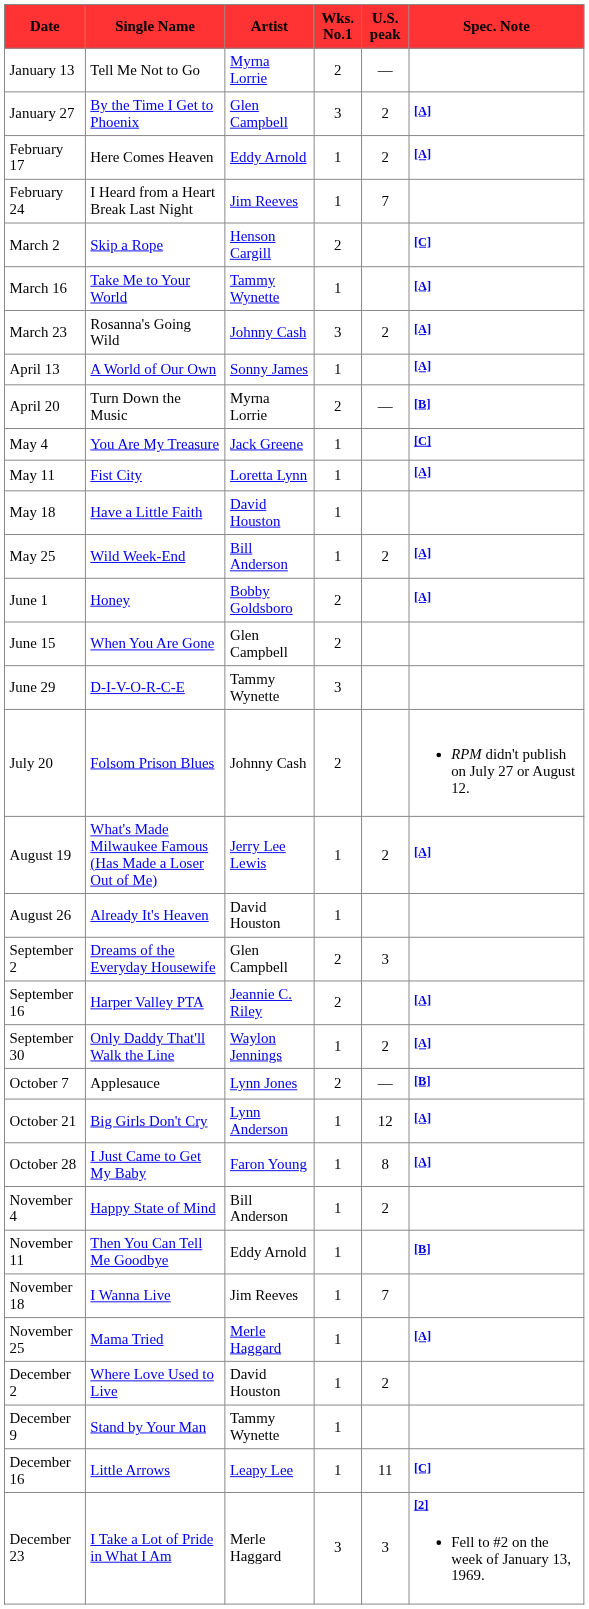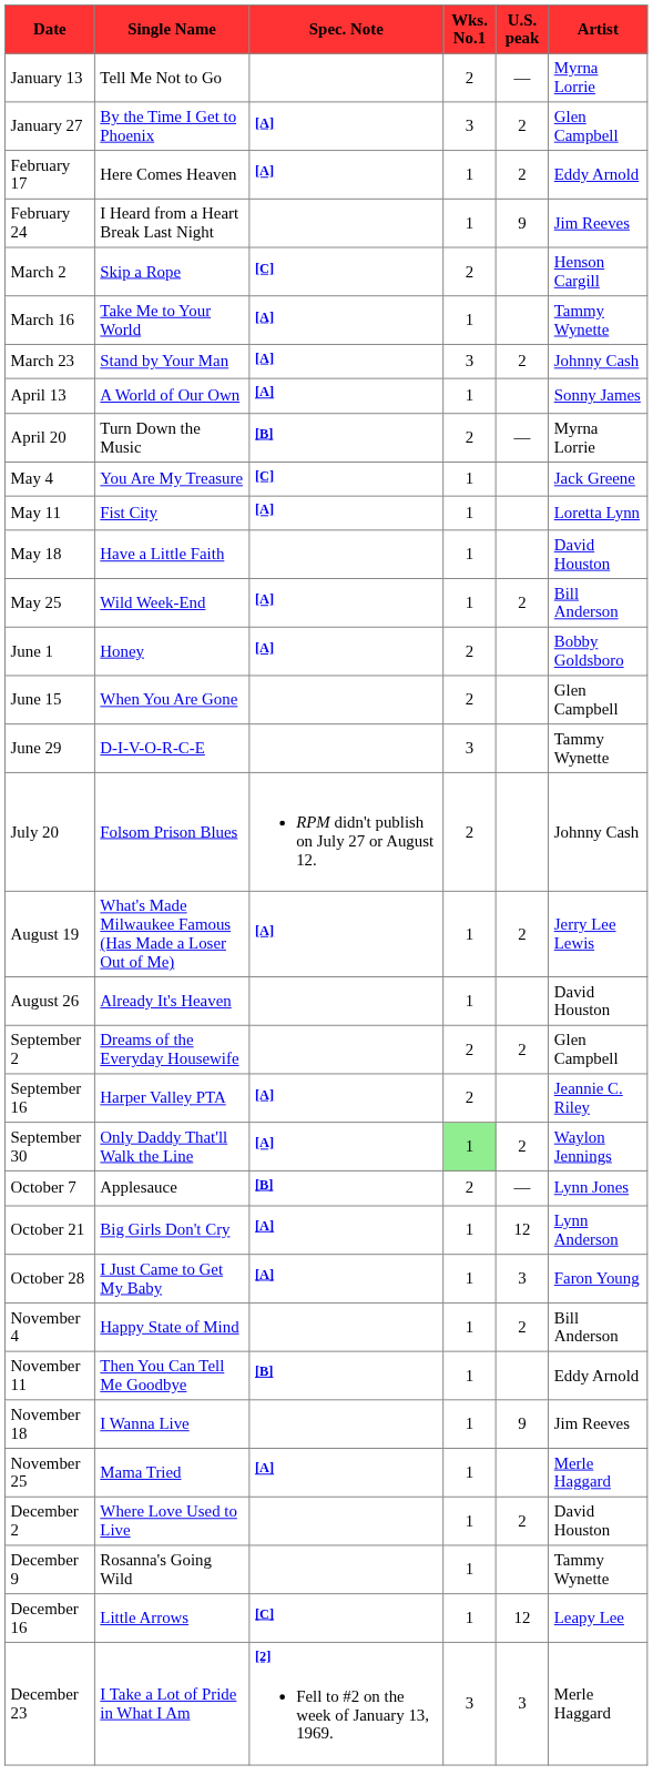 <table border="1" cellpadding="5" cellspacing="1" style="border-collapse: collapse">
 <tr style="background:#FF3333">
 <th>Date</th>
 <th>Single Name</th>
-<th>Artist</th>
+<th>Spec. Note</th>
 <th width="40">Wks. No.1</th>
 <th width="40">U.S. peak</th>
-<th>Spec. Note</th>
+<th>Artist</th>
 </tr>
 <tr>
 <td>January 13</td>
 <td>Tell Me Not to Go</td>
-<td><a href='#'>Myrna Lorrie</a></td>
+<td></td>
 <td align="center">2</td>
 <td align="center">—</td>
-<td></td>
+<td><a href='#'>Myrna Lorrie</a></td>
 </tr>
 <tr>
 <td>January 27</td>
 <td><a href='#'>By the Time I Get to Phoenix</a></td>
-<td><a href='#'>Glen Campbell</a></td>
+<td><sup><a href='#'><strong>[A]</strong></a></sup></td>
 <td align="center">3</td>
 <td align="center">2</td>
-<td><sup><a href='#'><strong>[A]</strong></a></sup></td>
+<td><a href='#'>Glen Campbell</a></td>
 </tr>
 <tr>
 <td>February 17</td>
 <td>Here Comes Heaven</td>
-<td><a href='#'>Eddy Arnold</a></td>
+<td><sup><a href='#'><strong>[A]</strong></a></sup></td>
 <td align="center">1</td>
 <td align="center">2</td>
-<td><sup><a href='#'><strong>[A]</strong></a></sup></td>
+<td><a href='#'>Eddy Arnold</a></td>
 </tr>
 <tr>
 <td>February 24</td>
 <td>I Heard from a Heart Break Last Night</td>
+<td></td>
+<td align="center">1</td>
+<td align="center">9</td>
 <td><a href='#'>Jim Reeves</a></td>
-<td align="center">1</td>
-<td align="center">7</td>
-<td></td>
 </tr>
 <tr>
 <td>March 2</td>
 <td><a href='#'>Skip a Rope</a></td>
-<td><a href='#'>Henson Cargill</a></td>
+<td><sup><a href='#'><strong>[C]</strong></a></sup></td>
 <td align="center">2</td>
 <td></td>
-<td><sup><a href='#'><strong>[C]</strong></a></sup></td>
+<td><a href='#'>Henson Cargill</a></td>
 </tr>
 <tr>
 <td>March 16</td>
 <td><a href='#'>Take Me to Your World</a></td>
-<td><a href='#'>Tammy Wynette</a></td>
+<td><sup><a href='#'><strong>[A]</strong></a></sup></td>
 <td align="center">1</td>
 <td></td>
-<td><sup><a href='#'><strong>[A]</strong></a></sup></td>
+<td><a href='#'>Tammy Wynette</a></td>
 </tr>
 <tr>
 <td>March 23</td>
-<td>Rosanna's Going Wild</td>
-<td><a href='#'>Johnny Cash</a></td>
+<td><a href='#'>Stand by Your Man</a></td>
+<td><sup><a href='#'><strong>[A]</strong></a></sup></td>
 <td align="center">3</td>
 <td align="center">2</td>
-<td><sup><a href='#'><strong>[A]</strong></a></sup></td>
+<td><a href='#'>Johnny Cash</a></td>
 </tr>
 <tr>
 <td>April 13</td>
 <td><a href='#'>A World of Our Own</a></td>
-<td><a href='#'>Sonny James</a></td>
+<td><sup><a href='#'><strong>[A]</strong></a></sup></td>
 <td align="center">1</td>
 <td></td>
-<td><sup><a href='#'><strong>[A]</strong></a></sup></td>
+<td><a href='#'>Sonny James</a></td>
 </tr>
 <tr>
 <td>April 20</td>
 <td>Turn Down the Music</td>
-<td>Myrna Lorrie</td>
+<td><sup><a href='#'><strong>[B]</strong></a></sup></td>
 <td align="center">2</td>
 <td align="center">—</td>
-<td><sup><a href='#'><strong>[B]</strong></a></sup></td>
+<td>Myrna Lorrie</td>
 </tr>
 <tr>
 <td>May 4</td>
 <td><a href='#'>You Are My Treasure</a></td>
-<td><a href='#'>Jack Greene</a></td>
+<td><sup><a href='#'><strong>[C]</strong></a></sup></td>
 <td align="center">1</td>
 <td></td>
-<td><sup><a href='#'><strong>[C]</strong></a></sup></td>
+<td><a href='#'>Jack Greene</a></td>
 </tr>
 <tr>
 <td>May 11</td>
 <td><a href='#'>Fist City</a></td>
-<td><a href='#'>Loretta Lynn</a></td>
+<td><sup><a href='#'><strong>[A]</strong></a></sup></td>
 <td align="center">1</td>
 <td></td>
-<td><sup><a href='#'><strong>[A]</strong></a></sup></td>
+<td><a href='#'>Loretta Lynn</a></td>
 </tr>
 <tr>
 <td>May 18</td>
 <td><a href='#'>Have a Little Faith</a></td>
-<td><a href='#'>David Houston</a></td>
+<td></td>
 <td align="center">1</td>
 <td></td>
-<td></td>
+<td><a href='#'>David Houston</a></td>
 </tr>
 <tr>
 <td>May 25</td>
 <td><a href='#'>Wild Week-End</a></td>
-<td><a href='#'>Bill Anderson</a></td>
+<td><sup><a href='#'><strong>[A]</strong></a></sup></td>
 <td align="center">1</td>
 <td align="center">2</td>
-<td><sup><a href='#'><strong>[A]</strong></a></sup></td>
+<td><a href='#'>Bill Anderson</a></td>
 </tr>
 <tr>
 <td>June 1</td>
 <td><a href='#'>Honey</a></td>
-<td><a href='#'>Bobby Goldsboro</a></td>
+<td><sup><a href='#'><strong>[A]</strong></a></sup></td>
 <td align="center">2</td>
 <td></td>
-<td><sup><a href='#'><strong>[A]</strong></a></sup></td>
+<td><a href='#'>Bobby Goldsboro</a></td>
 </tr>
 <tr>
 <td>June 15</td>
 <td><a href='#'>When You Are Gone</a></td>
-<td>Glen Campbell</td>
+<td></td>
 <td align="center">2</td>
 <td></td>
-<td></td>
+<td>Glen Campbell</td>
 </tr>
 <tr>
 <td>June 29</td>
 <td><a href='#'>D-I-V-O-R-C-E</a></td>
-<td>Tammy Wynette</td>
+<td></td>
 <td align="center">3</td>
 <td></td>
-<td></td>
+<td>Tammy Wynette</td>
 </tr>
 <tr>
 <td>July 20</td>
 <td><a href='#'>Folsom Prison Blues</a></td>
-<td>Johnny Cash</td>
+<td><br><ul><li><em>RPM</em> didn't publish on July 27 or August 12.</li></ul></td>
 <td align="center">2</td>
 <td></td>
-<td><br><ul><li><em>RPM</em> didn't publish on July 27 or August 12.</li></ul></td>
+<td>Johnny Cash</td>
 </tr>
 <tr>
 <td>August 19</td>
 <td><a href='#'>What's Made Milwaukee Famous<br>(Has Made a Loser Out of Me)</a></td>
-<td><a href='#'>Jerry Lee Lewis</a></td>
+<td><sup><a href='#'><strong>[A]</strong></a></sup></td>
 <td align="center">1</td>
 <td align="center">2</td>
-<td><sup><a href='#'><strong>[A]</strong></a></sup></td>
+<td><a href='#'>Jerry Lee Lewis</a></td>
 </tr>
 <tr>
 <td>August 26</td>
 <td><a href='#'>Already It's Heaven</a></td>
-<td>David Houston</td>
+<td></td>
 <td align="center">1</td>
 <td></td>
-<td></td>
+<td>David Houston</td>
 </tr>
 <tr>
 <td>September 2</td>
 <td><a href='#'>Dreams of the Everyday Housewife</a></td>
+<td></td>
+<td align="center">2</td>
+<td align="center">2</td>
 <td>Glen Campbell</td>
-<td align="center">2</td>
-<td align="center">3</td>
-<td></td>
 </tr>
 <tr>
 <td>September 16</td>
 <td><a href='#'>Harper Valley PTA</a></td>
-<td><a href='#'>Jeannie C. Riley</a></td>
+<td><sup><a href='#'><strong>[A]</strong></a></sup></td>
 <td align="center">2</td>
 <td></td>
-<td><sup><a href='#'><strong>[A]</strong></a></sup></td>
+<td><a href='#'>Jeannie C. Riley</a></td>
 </tr>
 <tr>
 <td>September 30</td>
 <td><a href='#'>Only Daddy That'll Walk the Line</a></td>
+<td><sup><a href='#'><strong>[A]</strong></a></sup></td>
+<td align="center" style="background: lightgreen;">1</td>
+<td align="center">2</td>
 <td><a href='#'>Waylon Jennings</a></td>
-<td align="center">1</td>
-<td align="center">2</td>
-<td><sup><a href='#'><strong>[A]</strong></a></sup></td>
 </tr>
 <tr>
 <td>October 7</td>
 <td>Applesauce</td>
-<td><a href='#'>Lynn Jones</a></td>
+<td><sup><a href='#'><strong>[B]</strong></a></sup></td>
 <td align="center">2</td>
 <td align="center">—</td>
-<td><sup><a href='#'><strong>[B]</strong></a></sup></td>
+<td><a href='#'>Lynn Jones</a></td>
 </tr>
 <tr>
 <td>October 21</td>
 <td><a href='#'>Big Girls Don't Cry</a></td>
-<td><a href='#'>Lynn Anderson</a></td>
+<td><sup><a href='#'><strong>[A]</strong></a></sup></td>
 <td align="center">1</td>
 <td align="center">12</td>
-<td><sup><a href='#'><strong>[A]</strong></a></sup></td>
+<td><a href='#'>Lynn Anderson</a></td>
 </tr>
 <tr>
 <td>October 28</td>
 <td><a href='#'>I Just Came to Get My Baby</a></td>
+<td><sup><a href='#'><strong>[A]</strong></a></sup></td>
+<td align="center">1</td>
+<td align="center">3</td>
 <td><a href='#'>Faron Young</a></td>
-<td align="center">1</td>
-<td align="center">8</td>
-<td><sup><a href='#'><strong>[A]</strong></a></sup></td>
 </tr>
 <tr>
 <td>November 4</td>
 <td><a href='#'>Happy State of Mind</a></td>
-<td>Bill Anderson</td>
+<td></td>
 <td align="center">1</td>
 <td align="center">2</td>
-<td></td>
+<td>Bill Anderson</td>
 </tr>
 <tr>
 <td>November 11</td>
 <td><a href='#'>Then You Can Tell Me Goodbye</a></td>
-<td>Eddy Arnold</td>
+<td><sup><a href='#'><strong>[B]</strong></a></sup></td>
 <td align="center">1</td>
 <td></td>
-<td><sup><a href='#'><strong>[B]</strong></a></sup></td>
+<td>Eddy Arnold</td>
 </tr>
 <tr>
 <td>November 18</td>
 <td><a href='#'>I Wanna Live</a></td>
+<td></td>
+<td align="center">1</td>
+<td align="center">9</td>
 <td>Jim Reeves</td>
-<td align="center">1</td>
-<td align="center">7</td>
-<td></td>
 </tr>
 <tr>
 <td>November 25</td>
 <td><a href='#'>Mama Tried</a></td>
-<td><a href='#'>Merle Haggard</a></td>
+<td><sup><a href='#'><strong>[A]</strong></a></sup></td>
 <td align="center">1</td>
 <td></td>
-<td><sup><a href='#'><strong>[A]</strong></a></sup></td>
+<td><a href='#'>Merle Haggard</a></td>
 </tr>
 <tr>
 <td>December 2</td>
 <td><a href='#'>Where Love Used to Live</a></td>
-<td>David Houston</td>
+<td></td>
 <td align="center">1</td>
 <td align="center">2</td>
-<td></td>
+<td>David Houston</td>
 </tr>
 <tr>
 <td>December 9</td>
-<td><a href='#'>Stand by Your Man</a></td>
-<td>Tammy Wynette</td>
+<td>Rosanna's Going Wild</td>
+<td></td>
 <td align="center">1</td>
 <td></td>
-<td></td>
+<td>Tammy Wynette</td>
 </tr>
 <tr>
 <td>December 16</td>
 <td><a href='#'>Little Arrows</a></td>
+<td><sup><a href='#'><strong>[C]</strong></a></sup></td>
+<td align="center">1</td>
+<td align="center">12</td>
 <td><a href='#'>Leapy Lee</a></td>
-<td align="center">1</td>
-<td align="center">11</td>
-<td><sup><a href='#'><strong>[C]</strong></a></sup></td>
 </tr>
 <tr>
 <td>December 23</td>
 <td><a href='#'>I Take a Lot of Pride in What I Am</a></td>
-<td>Merle Haggard</td>
+<td><sup><a href='#'><strong>[2]</strong></a></sup><br><ul><li>Fell to #2 on the week of January 13, 1969.</li></ul></td>
 <td align="center">3</td>
 <td align="center">3</td>
-<td><sup><a href='#'><strong>[2]</strong></a></sup><br><ul><li>Fell to #2 on the week of January 13, 1969.</li></ul></td>
+<td>Merle Haggard</td>
 </tr>
 </table>
